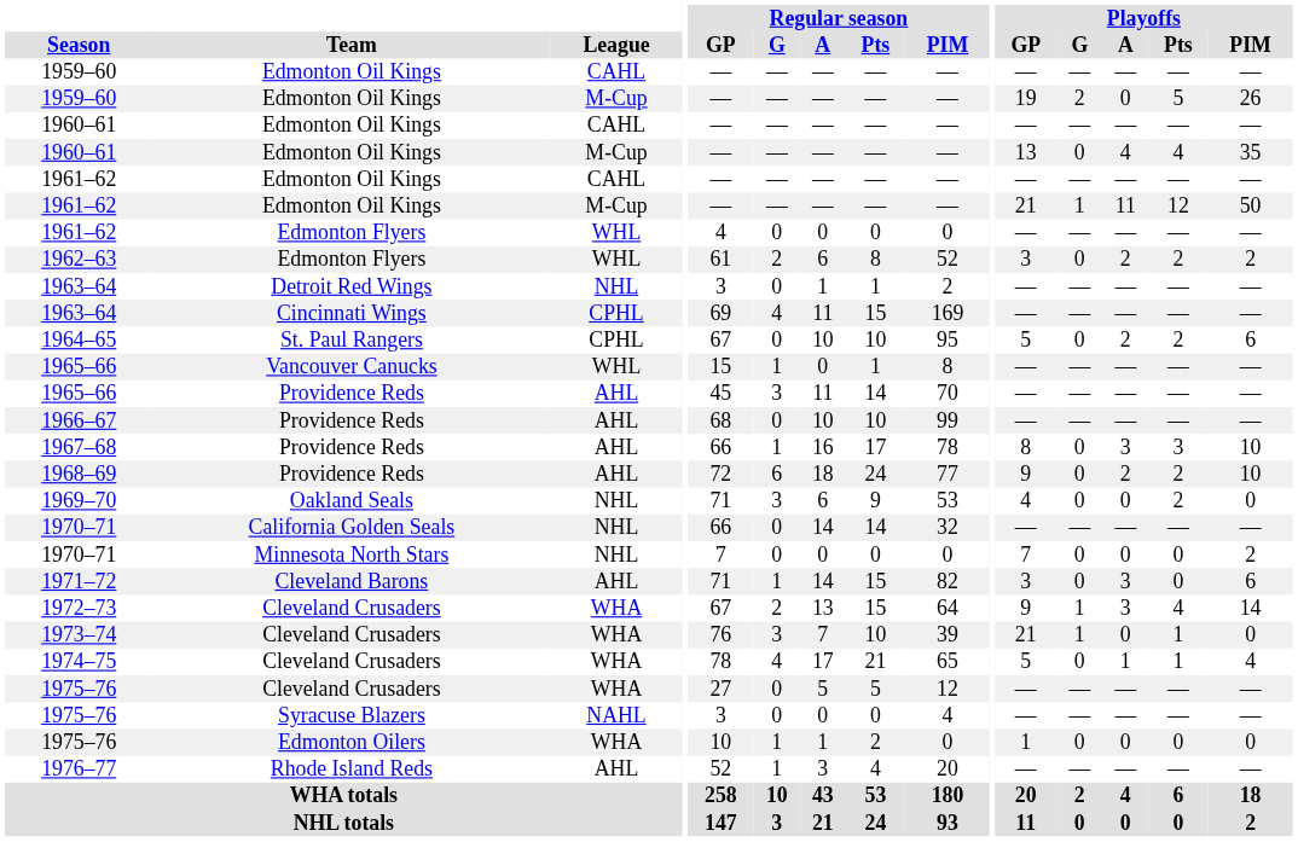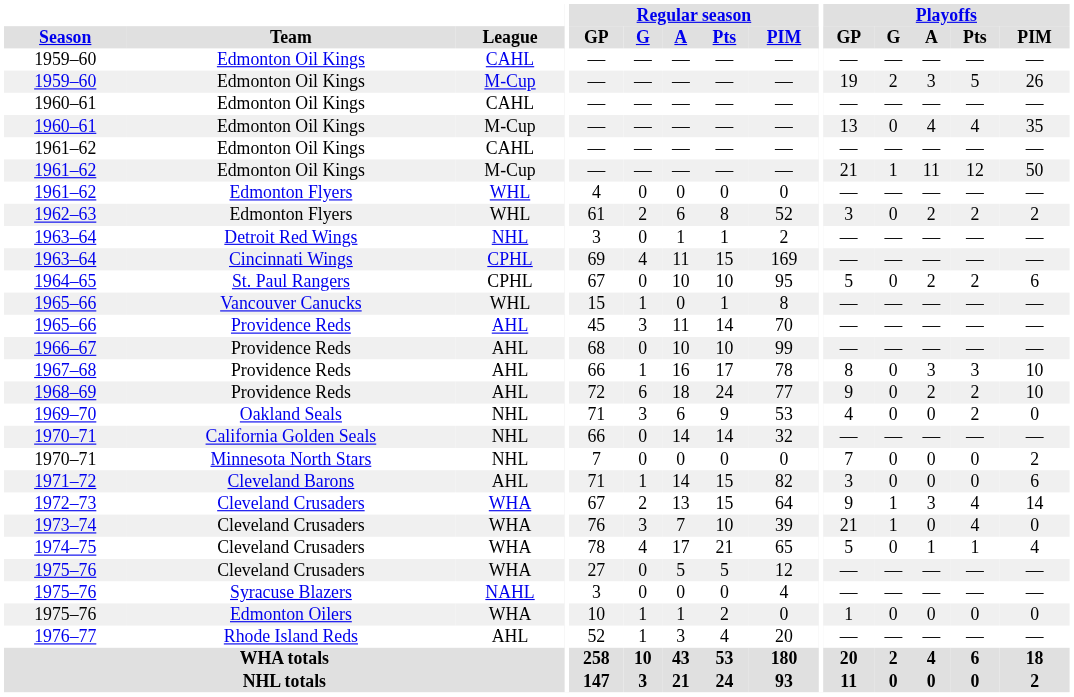 <table border="0" cellpadding="1" cellspacing="0" style="text-align:center; width:60em">
 <tr bgcolor="#e0e0e0">
 <th colspan="3" bgcolor="#ffffff"></th>
 <th rowspan="100" bgcolor="#ffffff"></th>
 <th colspan="5"><a href='#'>Regular season</a></th>
 <th rowspan="100" bgcolor="#ffffff"></th>
 <th colspan="5"><a href='#'>Playoffs</a></th>
 </tr>
 <tr bgcolor="#e0e0e0">
 <th><a href='#'>Season</a></th>
 <th>Team</th>
 <th>League</th>
 <th>GP</th>
 <th><a href='#'>G</a></th>
 <th><a href='#'>A</a></th>
 <th><a href='#'>Pts</a></th>
 <th><a href='#'>PIM</a></th>
 <th>GP</th>
 <th>G</th>
 <th>A</th>
 <th>Pts</th>
 <th>PIM</th>
 </tr>
 <tr>
 <td>1959–60</td>
 <td><a href='#'>Edmonton Oil Kings</a></td>
 <td><a href='#'>CAHL</a></td>
 <td>—</td>
 <td>—</td>
 <td>—</td>
 <td>—</td>
 <td>—</td>
 <td>—</td>
 <td>—</td>
 <td>—</td>
 <td>—</td>
 <td>—</td>
 </tr>
 <tr bgcolor="#f0f0f0">
 <td><a href='#'>1959–60</a></td>
 <td>Edmonton Oil Kings</td>
 <td><a href='#'>M-Cup</a></td>
 <td>—</td>
 <td>—</td>
 <td>—</td>
 <td>—</td>
 <td>—</td>
 <td>19</td>
 <td>2</td>
-<td>0</td>
+<td>3</td>
 <td>5</td>
 <td>26</td>
 </tr>
 <tr>
 <td>1960–61</td>
 <td>Edmonton Oil Kings</td>
 <td>CAHL</td>
 <td>—</td>
 <td>—</td>
 <td>—</td>
 <td>—</td>
 <td>—</td>
 <td>—</td>
 <td>—</td>
 <td>—</td>
 <td>—</td>
 <td>—</td>
 </tr>
 <tr bgcolor="#f0f0f0">
 <td><a href='#'>1960–61</a></td>
 <td>Edmonton Oil Kings</td>
 <td>M-Cup</td>
 <td>—</td>
 <td>—</td>
 <td>—</td>
 <td>—</td>
 <td>—</td>
 <td>13</td>
 <td>0</td>
 <td>4</td>
 <td>4</td>
 <td>35</td>
 </tr>
 <tr>
 <td>1961–62</td>
 <td>Edmonton Oil Kings</td>
 <td>CAHL</td>
 <td>—</td>
 <td>—</td>
 <td>—</td>
 <td>—</td>
 <td>—</td>
 <td>—</td>
 <td>—</td>
 <td>—</td>
 <td>—</td>
 <td>—</td>
 </tr>
 <tr bgcolor="#f0f0f0">
 <td><a href='#'>1961–62</a></td>
 <td>Edmonton Oil Kings</td>
 <td>M-Cup</td>
 <td>—</td>
 <td>—</td>
 <td>—</td>
 <td>—</td>
 <td>—</td>
 <td>21</td>
 <td>1</td>
 <td>11</td>
 <td>12</td>
 <td>50</td>
 </tr>
 <tr>
 <td><a href='#'>1961–62</a></td>
 <td><a href='#'>Edmonton Flyers</a></td>
 <td><a href='#'>WHL</a></td>
 <td>4</td>
 <td>0</td>
 <td>0</td>
 <td>0</td>
 <td>0</td>
 <td>—</td>
 <td>—</td>
 <td>—</td>
 <td>—</td>
 <td>—</td>
 </tr>
 <tr bgcolor="#f0f0f0">
 <td><a href='#'>1962–63</a></td>
 <td>Edmonton Flyers</td>
 <td>WHL</td>
 <td>61</td>
 <td>2</td>
 <td>6</td>
 <td>8</td>
 <td>52</td>
 <td>3</td>
 <td>0</td>
 <td>2</td>
 <td>2</td>
 <td>2</td>
 </tr>
 <tr>
 <td><a href='#'>1963–64</a></td>
 <td><a href='#'>Detroit Red Wings</a></td>
 <td><a href='#'>NHL</a></td>
 <td>3</td>
 <td>0</td>
 <td>1</td>
 <td>1</td>
 <td>2</td>
 <td>—</td>
 <td>—</td>
 <td>—</td>
 <td>—</td>
 <td>—</td>
 </tr>
 <tr bgcolor="#f0f0f0">
 <td><a href='#'>1963–64</a></td>
 <td><a href='#'>Cincinnati Wings</a></td>
 <td><a href='#'>CPHL</a></td>
 <td>69</td>
 <td>4</td>
 <td>11</td>
 <td>15</td>
 <td>169</td>
 <td>—</td>
 <td>—</td>
 <td>—</td>
 <td>—</td>
 <td>—</td>
 </tr>
 <tr>
 <td><a href='#'>1964–65</a></td>
 <td><a href='#'>St. Paul Rangers</a></td>
 <td>CPHL</td>
 <td>67</td>
 <td>0</td>
 <td>10</td>
 <td>10</td>
 <td>95</td>
 <td>5</td>
 <td>0</td>
 <td>2</td>
 <td>2</td>
 <td>6</td>
 </tr>
 <tr bgcolor="#f0f0f0">
 <td><a href='#'>1965–66</a></td>
 <td><a href='#'>Vancouver Canucks</a></td>
 <td>WHL</td>
 <td>15</td>
 <td>1</td>
 <td>0</td>
 <td>1</td>
 <td>8</td>
 <td>—</td>
 <td>—</td>
 <td>—</td>
 <td>—</td>
 <td>—</td>
 </tr>
 <tr>
 <td><a href='#'>1965–66</a></td>
 <td><a href='#'>Providence Reds</a></td>
 <td><a href='#'>AHL</a></td>
 <td>45</td>
 <td>3</td>
 <td>11</td>
 <td>14</td>
 <td>70</td>
 <td>—</td>
 <td>—</td>
 <td>—</td>
 <td>—</td>
 <td>—</td>
 </tr>
 <tr bgcolor="#f0f0f0">
 <td><a href='#'>1966–67</a></td>
 <td>Providence Reds</td>
 <td>AHL</td>
 <td>68</td>
 <td>0</td>
 <td>10</td>
 <td>10</td>
 <td>99</td>
 <td>—</td>
 <td>—</td>
 <td>—</td>
 <td>—</td>
 <td>—</td>
 </tr>
 <tr>
 <td><a href='#'>1967–68</a></td>
 <td>Providence Reds</td>
 <td>AHL</td>
 <td>66</td>
 <td>1</td>
 <td>16</td>
 <td>17</td>
 <td>78</td>
 <td>8</td>
 <td>0</td>
 <td>3</td>
 <td>3</td>
 <td>10</td>
 </tr>
 <tr bgcolor="#f0f0f0">
 <td><a href='#'>1968–69</a></td>
 <td>Providence Reds</td>
 <td>AHL</td>
 <td>72</td>
 <td>6</td>
 <td>18</td>
 <td>24</td>
 <td>77</td>
 <td>9</td>
 <td>0</td>
 <td>2</td>
 <td>2</td>
 <td>10</td>
 </tr>
 <tr>
 <td><a href='#'>1969–70</a></td>
 <td><a href='#'>Oakland Seals</a></td>
 <td>NHL</td>
 <td>71</td>
 <td>3</td>
 <td>6</td>
 <td>9</td>
 <td>53</td>
 <td>4</td>
 <td>0</td>
 <td>0</td>
 <td>2</td>
 <td>0</td>
 </tr>
 <tr bgcolor="#f0f0f0">
 <td><a href='#'>1970–71</a></td>
 <td><a href='#'>California Golden Seals</a></td>
 <td>NHL</td>
 <td>66</td>
 <td>0</td>
 <td>14</td>
 <td>14</td>
 <td>32</td>
 <td>—</td>
 <td>—</td>
 <td>—</td>
 <td>—</td>
 <td>—</td>
 </tr>
 <tr>
 <td>1970–71</td>
 <td><a href='#'>Minnesota North Stars</a></td>
 <td>NHL</td>
 <td>7</td>
 <td>0</td>
 <td>0</td>
 <td>0</td>
 <td>0</td>
 <td>7</td>
 <td>0</td>
 <td>0</td>
 <td>0</td>
 <td>2</td>
 </tr>
 <tr bgcolor="#f0f0f0">
 <td><a href='#'>1971–72</a></td>
 <td><a href='#'>Cleveland Barons</a></td>
 <td>AHL</td>
 <td>71</td>
 <td>1</td>
 <td>14</td>
 <td>15</td>
 <td>82</td>
 <td>3</td>
 <td>0</td>
-<td>3</td>
+<td>0</td>
 <td>0</td>
 <td>6</td>
 </tr>
 <tr>
 <td><a href='#'>1972–73</a></td>
 <td><a href='#'>Cleveland Crusaders</a></td>
 <td><a href='#'>WHA</a></td>
 <td>67</td>
 <td>2</td>
 <td>13</td>
 <td>15</td>
 <td>64</td>
 <td>9</td>
 <td>1</td>
 <td>3</td>
 <td>4</td>
 <td>14</td>
 </tr>
 <tr bgcolor="#f0f0f0">
 <td><a href='#'>1973–74</a></td>
 <td>Cleveland Crusaders</td>
 <td>WHA</td>
 <td>76</td>
 <td>3</td>
 <td>7</td>
 <td>10</td>
 <td>39</td>
 <td>21</td>
 <td>1</td>
 <td>0</td>
-<td>1</td>
+<td>4</td>
 <td>0</td>
 </tr>
 <tr>
 <td><a href='#'>1974–75</a></td>
 <td>Cleveland Crusaders</td>
 <td>WHA</td>
 <td>78</td>
 <td>4</td>
 <td>17</td>
 <td>21</td>
 <td>65</td>
 <td>5</td>
 <td>0</td>
 <td>1</td>
 <td>1</td>
 <td>4</td>
 </tr>
 <tr bgcolor="#f0f0f0">
 <td><a href='#'>1975–76</a></td>
 <td>Cleveland Crusaders</td>
 <td>WHA</td>
 <td>27</td>
 <td>0</td>
 <td>5</td>
 <td>5</td>
 <td>12</td>
 <td>—</td>
 <td>—</td>
 <td>—</td>
 <td>—</td>
 <td>—</td>
 </tr>
 <tr>
 <td><a href='#'>1975–76</a></td>
 <td><a href='#'>Syracuse Blazers</a></td>
 <td><a href='#'>NAHL</a></td>
 <td>3</td>
 <td>0</td>
 <td>0</td>
 <td>0</td>
 <td>4</td>
 <td>—</td>
 <td>—</td>
 <td>—</td>
 <td>—</td>
 <td>—</td>
 </tr>
 <tr bgcolor="#f0f0f0">
 <td>1975–76</td>
 <td><a href='#'>Edmonton Oilers</a></td>
 <td>WHA</td>
 <td>10</td>
 <td>1</td>
 <td>1</td>
 <td>2</td>
 <td>0</td>
 <td>1</td>
 <td>0</td>
 <td>0</td>
 <td>0</td>
 <td>0</td>
 </tr>
 <tr>
 <td><a href='#'>1976–77</a></td>
 <td><a href='#'>Rhode Island Reds</a></td>
 <td>AHL</td>
 <td>52</td>
 <td>1</td>
 <td>3</td>
 <td>4</td>
 <td>20</td>
 <td>—</td>
 <td>—</td>
 <td>—</td>
 <td>—</td>
 <td>—</td>
 </tr>
 <tr bgcolor="#e0e0e0">
 <th colspan="3">WHA totals</th>
 <th>258</th>
 <th>10</th>
 <th>43</th>
 <th>53</th>
 <th>180</th>
 <th>20</th>
 <th>2</th>
 <th>4</th>
 <th>6</th>
 <th>18</th>
 </tr>
 <tr bgcolor="#e0e0e0">
 <th colspan="3">NHL totals</th>
 <th>147</th>
 <th>3</th>
 <th>21</th>
 <th>24</th>
 <th>93</th>
 <th>11</th>
 <th>0</th>
 <th>0</th>
 <th>0</th>
 <th>2</th>
 </tr>
 </table>
